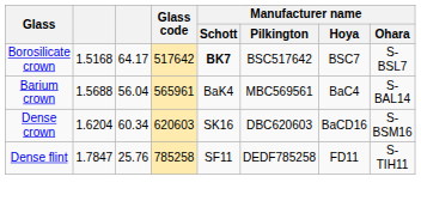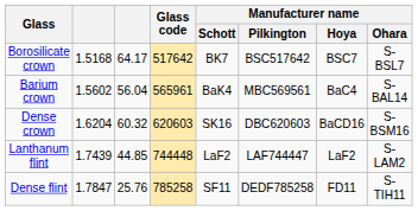 <table class="wikitable" width="80%" style="text-align:center;">
 <tr>
 <th rowspan=2>Glass</th>
 <th rowspan=2></th>
 <th rowspan=2></th>
 <th rowspan=2>Glass<br>code</th>
 <th colspan=4>Manufacturer name</th>
 </tr>
 <tr>
 <th>Schott</th>
 <th>Pilkington</th>
 <th>Hoya</th>
 <th>Ohara</th>
 </tr>
 <tr>
 <td><a href='#'>Borosilicate crown</a></td>
 <td>1.5168</td>
 <td>64.17</td>
 <td bgcolor="#FFEBAD" style="text-align:center">517642</td>
-<td><strong>BK7</strong></td>
+<td>BK7</td>
 <td>BSC517642</td>
 <td>BSC7</td>
 <td>S-BSL7</td>
 </tr>
 <tr>
 <td><a href='#'>Barium crown</a></td>
-<td>1.5688</td>
+<td>1.5602</td>
 <td>56.04</td>
 <td bgcolor="#FFEBAD" style="text-align:center">565961</td>
 <td>BaK4</td>
 <td>MBC569561</td>
 <td>BaC4</td>
 <td>S-BAL14</td>
 </tr>
 <tr>
 <td><a href='#'>Dense crown</a></td>
 <td>1.6204</td>
-<td>60.34</td>
+<td>60.32</td>
 <td bgcolor="#FFEBAD" style="text-align:center">620603</td>
 <td>SK16</td>
 <td>DBC620603</td>
 <td>BaCD16</td>
 <td>S-BSM16</td>
+</tr>
+<tr>
+<td><a href='#'>Lanthanum flint</a></td>
+<td>1.7439</td>
+<td>44.85</td>
+<td bgcolor="#FFEBAD" style="text-align:center">744448</td>
+<td>LaF2</td>
+<td>LAF744447</td>
+<td>LaF2</td>
+<td>S-LAM2</td>
 </tr>
 <tr>
 <td><a href='#'>Dense flint</a></td>
 <td>1.7847</td>
 <td>25.76</td>
 <td bgcolor="#FFEBAD" style="text-align:center">785258</td>
 <td>SF11</td>
 <td>DEDF785258</td>
 <td>FD11</td>
 <td>S-TIH11</td>
 </tr>
 </table>
